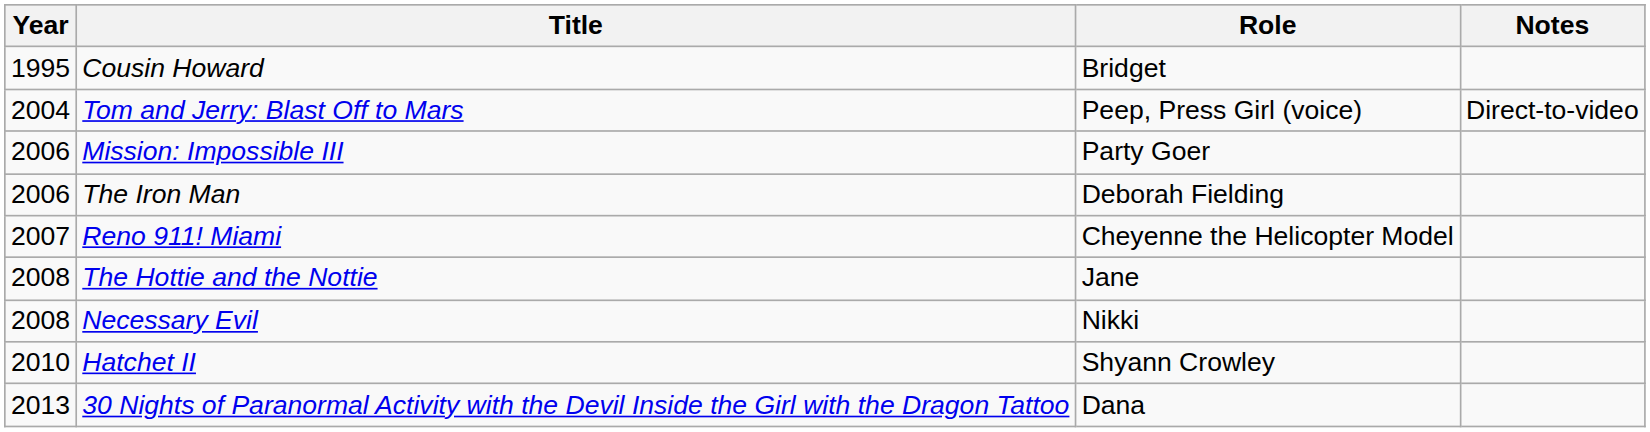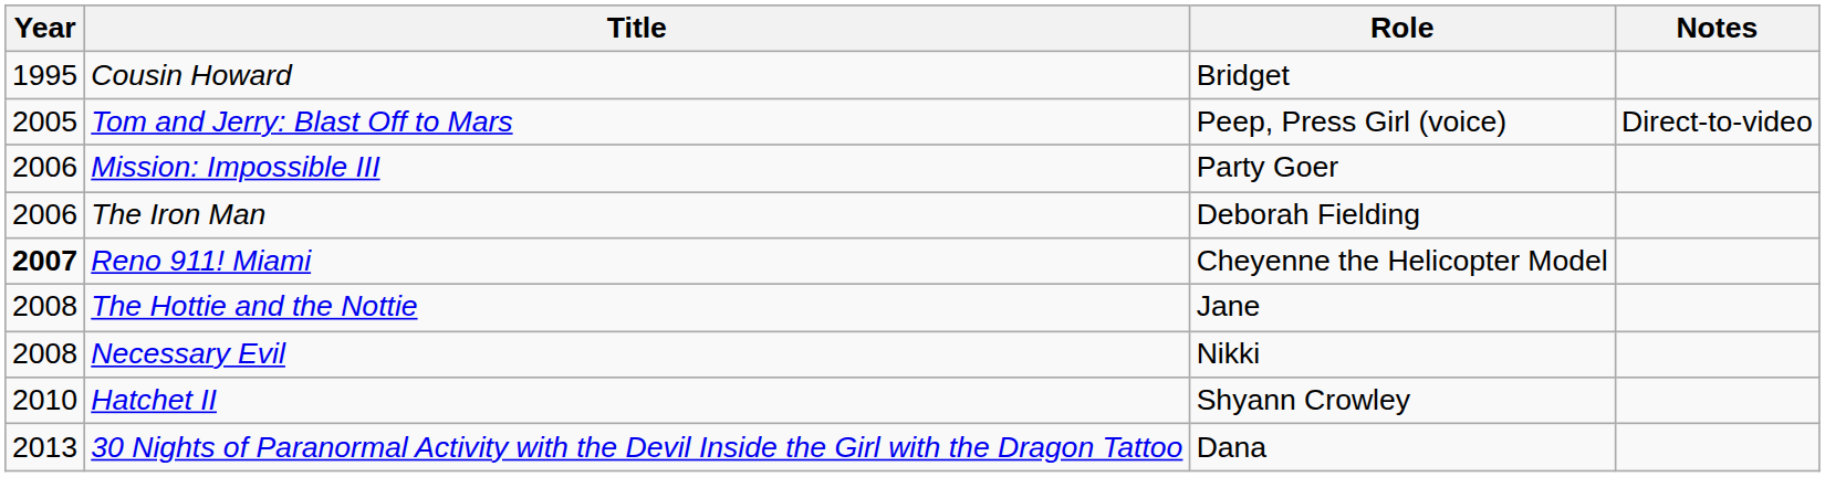 <table class="wikitable sortable">
 <tr>
 <th>Year</th>
 <th>Title</th>
 <th>Role</th>
 <th>Notes</th>
 </tr>
 <tr>
 <td>1995</td>
 <td><em>Cousin Howard</em></td>
 <td>Bridget</td>
 <td></td>
 </tr>
 <tr>
-<td>2004</td>
+<td>2005</td>
 <td><em><a href='#'>Tom and Jerry: Blast Off to Mars</a></em></td>
 <td>Peep, Press Girl (voice)</td>
 <td>Direct-to-video</td>
 </tr>
 <tr>
 <td>2006</td>
 <td><em><a href='#'>Mission: Impossible III</a></em></td>
 <td>Party Goer</td>
 <td></td>
 </tr>
 <tr>
 <td>2006</td>
 <td><em>The Iron Man</em></td>
 <td>Deborah Fielding</td>
 <td></td>
 </tr>
 <tr>
-<td>2007</td>
+<td><strong>2007</strong></td>
 <td><em><a href='#'>Reno 911! Miami</a></em></td>
 <td>Cheyenne the Helicopter Model</td>
 <td></td>
 </tr>
 <tr>
 <td>2008</td>
 <td><em><a href='#'>The Hottie and the Nottie</a></em></td>
 <td>Jane</td>
 <td></td>
 </tr>
 <tr>
 <td>2008</td>
 <td><em><a href='#'>Necessary Evil</a></em></td>
 <td>Nikki</td>
 <td></td>
 </tr>
 <tr>
 <td>2010</td>
 <td><em><a href='#'>Hatchet II</a></em></td>
 <td>Shyann Crowley</td>
 <td></td>
 </tr>
 <tr>
 <td>2013</td>
 <td><em><a href='#'>30 Nights of Paranormal Activity with the Devil Inside the Girl with the Dragon Tattoo</a></em></td>
 <td>Dana</td>
 <td></td>
 </tr>
 </table>
